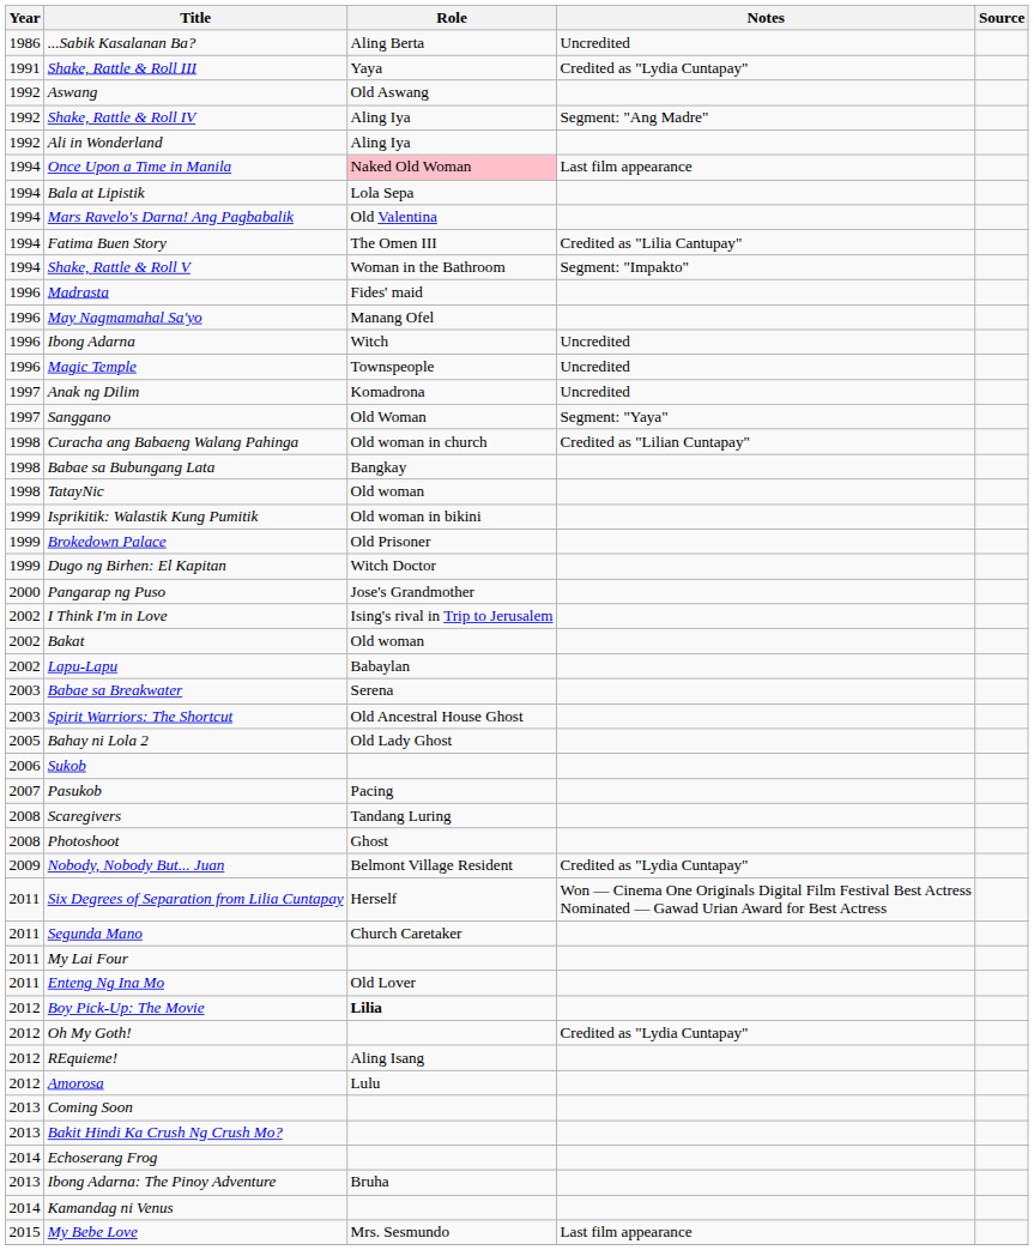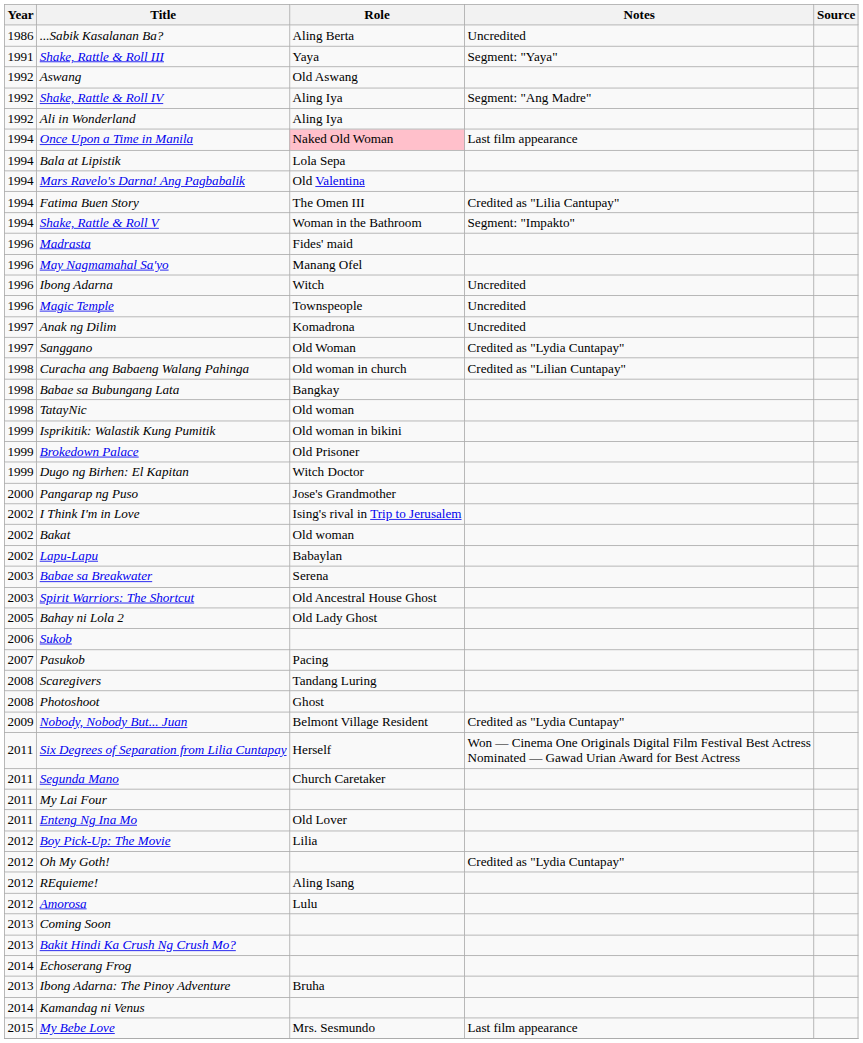 <table class="wikitable sortable">
 <tr Film>
 <th>Year</th>
 <th>Title</th>
 <th>Role</th>
 <th class="unsortable">Notes</th>
 <th class="unsortable">Source</th>
 </tr>
 <tr>
 <td>1986</td>
 <td><em>...Sabik Kasalanan Ba?</em></td>
 <td>Aling Berta</td>
 <td>Uncredited</td>
 <td></td>
 </tr>
 <tr>
 <td>1991</td>
 <td><em><a href='#'>Shake, Rattle & Roll III</a></em></td>
 <td>Yaya</td>
-<td>Credited as "Lydia Cuntapay"</td>
+<td>Segment: "Yaya"</td>
 <td></td>
 </tr>
 <tr>
 <td>1992</td>
 <td><em>Aswang</em></td>
 <td>Old Aswang</td>
 <td></td>
 <td></td>
 </tr>
 <tr>
 <td>1992</td>
 <td><em><a href='#'>Shake, Rattle & Roll IV</a></em></td>
 <td>Aling Iya</td>
 <td>Segment: "Ang Madre"</td>
 <td></td>
 </tr>
 <tr>
 <td>1992</td>
 <td><em>Ali in Wonderland</em></td>
 <td>Aling Iya</td>
 <td></td>
 <td></td>
 </tr>
 <tr>
 <td>1994</td>
 <td><em><a href='#'>Once Upon a Time in Manila</a></em></td>
 <td style="background: pink;">Naked Old Woman</td>
 <td>Last film appearance</td>
 <td></td>
 </tr>
 <tr>
 <td>1994</td>
 <td><em>Bala at Lipistik</em></td>
 <td>Lola Sepa</td>
 <td></td>
 <td></td>
 </tr>
 <tr>
 <td>1994</td>
 <td><em><a href='#'>Mars Ravelo's Darna! Ang Pagbabalik</a></em></td>
 <td>Old <a href='#'>Valentina</a></td>
 <td></td>
 <td></td>
 </tr>
 <tr>
 <td>1994</td>
 <td><em>Fatima Buen Story</em></td>
 <td>The Omen III</td>
 <td>Credited as "Lilia Cantupay"</td>
 <td></td>
 </tr>
 <tr>
 <td>1994</td>
 <td><em><a href='#'>Shake, Rattle & Roll V</a></em></td>
 <td>Woman in the Bathroom</td>
 <td>Segment: "Impakto"</td>
 <td></td>
 </tr>
 <tr>
 <td>1996</td>
 <td><em><a href='#'>Madrasta</a></em></td>
 <td>Fides' maid</td>
 <td></td>
 <td></td>
 </tr>
 <tr>
 <td>1996</td>
 <td><em><a href='#'>May Nagmamahal Sa'yo</a></em></td>
 <td>Manang Ofel</td>
 <td></td>
 <td></td>
 </tr>
 <tr>
 <td>1996</td>
 <td><em>Ibong Adarna</em></td>
 <td>Witch</td>
 <td>Uncredited</td>
 <td></td>
 </tr>
 <tr>
 <td>1996</td>
 <td><em><a href='#'>Magic Temple</a></em></td>
 <td>Townspeople</td>
 <td>Uncredited</td>
 <td></td>
 </tr>
 <tr>
 <td>1997</td>
 <td><em>Anak ng Dilim</em></td>
 <td>Komadrona</td>
 <td>Uncredited</td>
 <td></td>
 </tr>
 <tr>
 <td>1997</td>
 <td><em>Sanggano</em></td>
 <td>Old Woman</td>
-<td>Segment: "Yaya"</td>
+<td>Credited as "Lydia Cuntapay"</td>
 <td></td>
 </tr>
 <tr>
 <td>1998</td>
 <td><em>Curacha ang Babaeng Walang Pahinga</em></td>
 <td>Old woman in church</td>
 <td>Credited as "Lilian Cuntapay"</td>
 <td></td>
 </tr>
 <tr>
 <td>1998</td>
 <td><em>Babae sa Bubungang Lata</em></td>
 <td>Bangkay</td>
 <td></td>
 <td></td>
 </tr>
 <tr>
 <td>1998</td>
 <td><em>TatayNic</em></td>
 <td>Old woman</td>
 <td></td>
 <td></td>
 </tr>
 <tr>
 <td>1999</td>
 <td><em>Isprikitik: Walastik Kung Pumitik</em></td>
 <td>Old woman in bikini</td>
 <td></td>
 <td></td>
 </tr>
 <tr>
 <td>1999</td>
 <td><em><a href='#'>Brokedown Palace</a></em></td>
 <td>Old Prisoner</td>
 <td></td>
 <td></td>
 </tr>
 <tr>
 <td>1999</td>
 <td><em>Dugo ng Birhen: El Kapitan</em></td>
 <td>Witch Doctor</td>
 <td></td>
 <td></td>
 </tr>
 <tr>
 <td>2000</td>
 <td><em>Pangarap ng Puso</em></td>
 <td>Jose's Grandmother</td>
 <td></td>
 <td></td>
 </tr>
 <tr>
 <td>2002</td>
 <td><em>I Think I'm in Love</em></td>
 <td>Ising's rival in <a href='#'>Trip to Jerusalem</a></td>
 <td></td>
 <td></td>
 </tr>
 <tr>
 <td>2002</td>
 <td><em>Bakat</em></td>
 <td>Old woman</td>
 <td></td>
 <td></td>
 </tr>
 <tr>
 <td>2002</td>
 <td><em><a href='#'>Lapu-Lapu</a></em></td>
 <td>Babaylan</td>
 <td></td>
 <td></td>
 </tr>
 <tr>
 <td>2003</td>
 <td><em><a href='#'>Babae sa Breakwater</a></em></td>
 <td>Serena</td>
 <td></td>
 <td></td>
 </tr>
 <tr>
 <td>2003</td>
 <td><em><a href='#'>Spirit Warriors: The Shortcut</a></em></td>
 <td>Old Ancestral House Ghost</td>
 <td></td>
 <td></td>
 </tr>
 <tr>
 <td>2005</td>
 <td><em>Bahay ni Lola 2</em></td>
 <td>Old Lady Ghost</td>
 <td></td>
 <td></td>
 </tr>
 <tr>
 <td>2006</td>
 <td><em><a href='#'>Sukob</a></em></td>
 <td></td>
 <td></td>
 <td></td>
 </tr>
 <tr>
 <td>2007</td>
 <td><em>Pasukob</em></td>
 <td>Pacing</td>
 <td></td>
 <td></td>
 </tr>
 <tr>
 <td>2008</td>
 <td><em>Scaregivers</em></td>
 <td>Tandang Luring</td>
 <td></td>
 <td></td>
 </tr>
 <tr>
 <td>2008</td>
 <td><em>Photoshoot</em></td>
 <td>Ghost</td>
 <td></td>
 <td></td>
 </tr>
 <tr>
 <td>2009</td>
 <td><em><a href='#'>Nobody, Nobody But... Juan</a></em></td>
 <td>Belmont Village Resident</td>
 <td>Credited as "Lydia Cuntapay"</td>
 <td></td>
 </tr>
 <tr>
 <td>2011</td>
 <td><em><a href='#'>Six Degrees of Separation from Lilia Cuntapay</a></em></td>
 <td>Herself</td>
 <td>Won — Cinema One Originals Digital Film Festival Best Actress<br>Nominated — Gawad Urian Award for Best Actress</td>
 <td></td>
 </tr>
 <tr>
 <td>2011</td>
 <td><em><a href='#'>Segunda Mano</a></em></td>
 <td>Church Caretaker</td>
 <td></td>
 <td></td>
 </tr>
 <tr>
 <td>2011</td>
 <td><em>My Lai Four</em></td>
 <td></td>
 <td></td>
 <td></td>
 </tr>
 <tr>
 <td>2011</td>
 <td><em><a href='#'>Enteng Ng Ina Mo</a></em></td>
 <td>Old Lover</td>
 <td></td>
 <td></td>
 </tr>
 <tr>
 <td>2012</td>
 <td><em><a href='#'>Boy Pick-Up: The Movie</a></em></td>
-<td><strong>Lilia</strong></td>
+<td>Lilia</td>
 <td></td>
 <td></td>
 </tr>
 <tr>
 <td>2012</td>
 <td><em>Oh My Goth!</em></td>
 <td></td>
 <td>Credited as "Lydia Cuntapay"</td>
 <td></td>
 </tr>
 <tr>
 <td>2012</td>
 <td><em>REquieme!</em></td>
 <td>Aling Isang</td>
 <td></td>
 <td></td>
 </tr>
 <tr>
 <td>2012</td>
 <td><em><a href='#'>Amorosa</a></em></td>
 <td>Lulu</td>
 <td></td>
 <td></td>
 </tr>
 <tr>
 <td>2013</td>
 <td><em>Coming Soon</em></td>
 <td></td>
 <td></td>
 <td></td>
 </tr>
 <tr>
 <td>2013</td>
 <td><em><a href='#'>Bakit Hindi Ka Crush Ng Crush Mo?</a></em></td>
 <td></td>
 <td></td>
 <td></td>
 </tr>
 <tr>
 <td>2014</td>
 <td><em>Echoserang Frog</em></td>
 <td></td>
 <td></td>
 <td></td>
 </tr>
 <tr>
 <td>2013</td>
 <td><em>Ibong Adarna: The Pinoy Adventure</em></td>
 <td>Bruha</td>
 <td></td>
 <td></td>
 </tr>
 <tr>
 <td>2014</td>
 <td><em>Kamandag ni Venus</em></td>
 <td></td>
 <td></td>
 <td></td>
 </tr>
 <tr>
 <td>2015</td>
 <td><em><a href='#'>My Bebe Love</a></em></td>
 <td>Mrs. Sesmundo</td>
 <td>Last film appearance</td>
 <td></td>
 </tr>
 <tr>
 </tr>
 </table>
